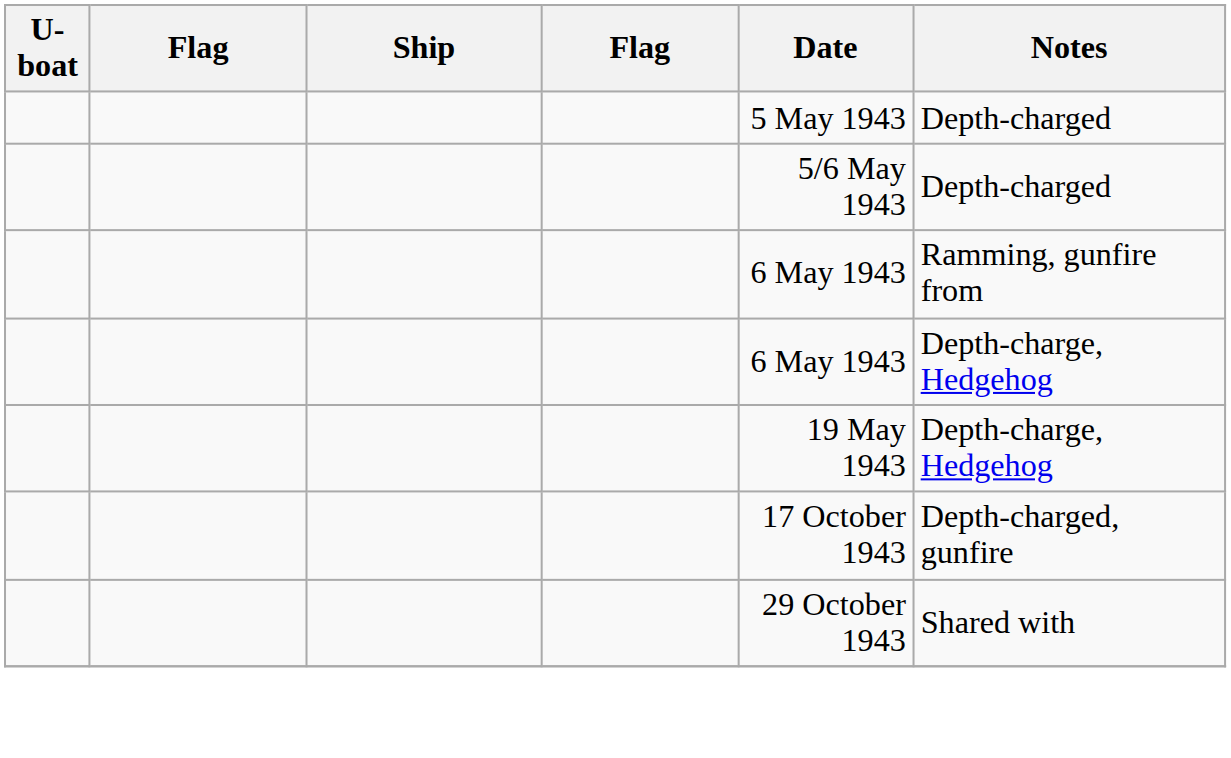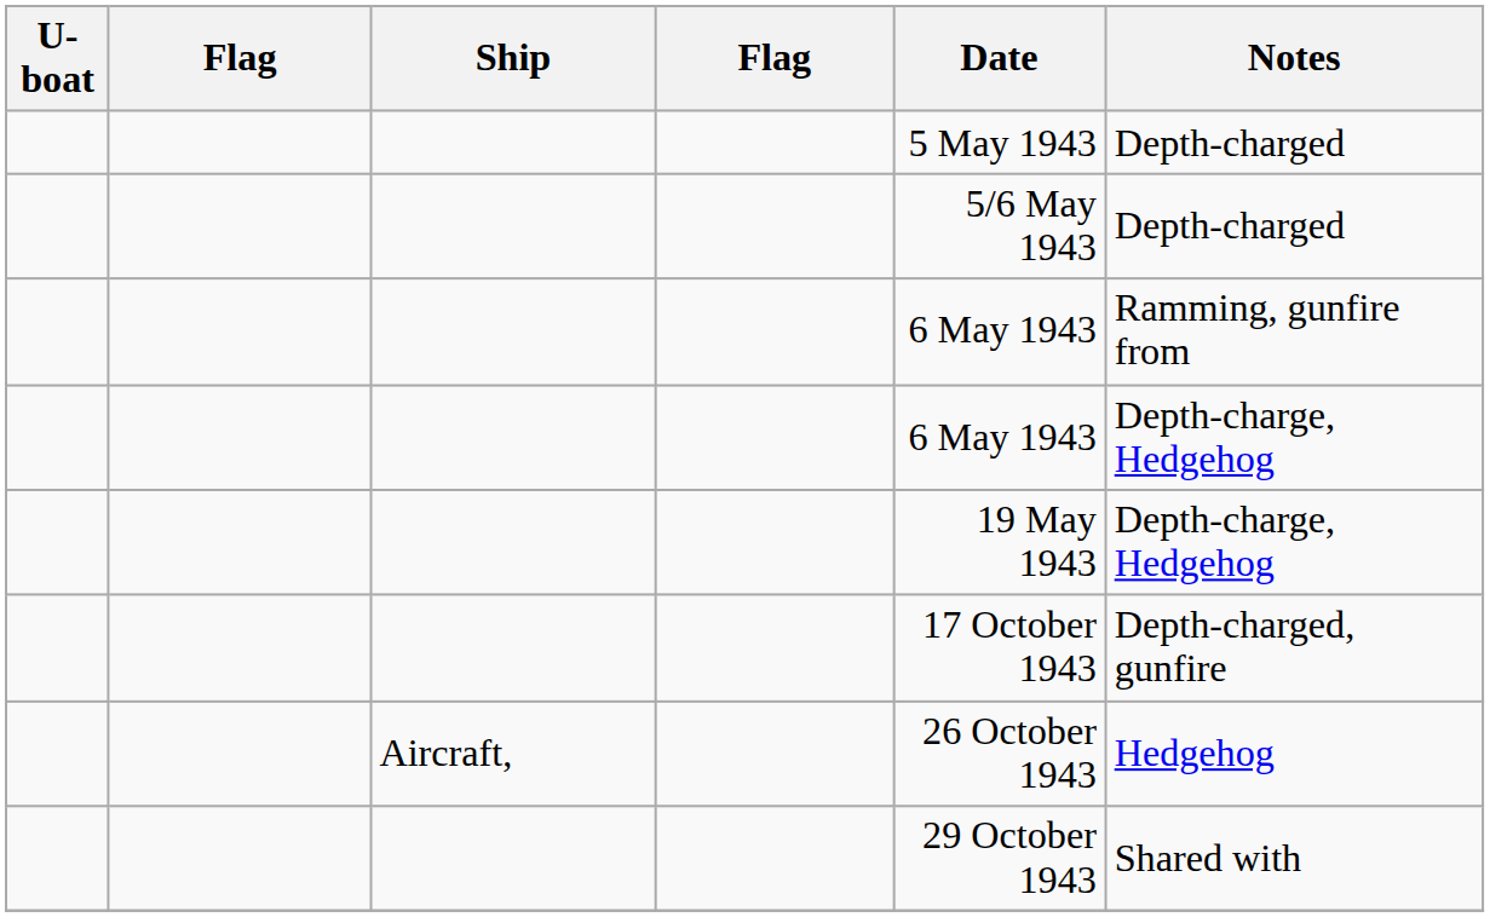 <table class="wikitable sortable">
 <tr>
 <th scope="col" width="35px">U-boat</th>
 <th scope="col" width="100px">Flag</th>
 <th scope="col" width="110px">Ship</th>
 <th scope="col" width="90px">Flag</th>
 <th scope="col" width="80px">Date</th>
 <th>Notes</th>
 </tr>
 <tr>
 <td align="left"></td>
 <td align="left"></td>
 <td align="left"></td>
 <td align="left"></td>
 <td align="right">5 May 1943</td>
 <td align="left">Depth-charged</td>
 </tr>
 <tr>
 <td align="left"></td>
 <td align="left"></td>
 <td align="left"></td>
 <td align="left"></td>
 <td align="right">5/6 May 1943</td>
 <td align="left">Depth-charged</td>
 </tr>
 <tr>
 <td align="left"></td>
 <td align="left"></td>
 <td align="left"></td>
 <td align="left"></td>
 <td align="right">6 May 1943</td>
 <td align="left">Ramming, gunfire from </td>
 </tr>
 <tr>
 <td align="left"></td>
 <td align="left"></td>
 <td align="left"></td>
 <td align="left"></td>
 <td align="right">6 May 1943</td>
 <td align="left">Depth-charge, <a href='#'>Hedgehog</a> </td>
 </tr>
 <tr>
 <td align="left"></td>
 <td align="left"></td>
 <td align="left"></td>
 <td align="left"></td>
 <td align="right">19 May 1943</td>
 <td align="left">Depth-charge, <a href='#'>Hedgehog</a> </td>
 </tr>
 <tr>
 <td align="left"></td>
 <td align="left"></td>
 <td align="left"></td>
 <td align="left"></td>
 <td align="right">17 October 1943</td>
 <td align="left">Depth-charged, gunfire </td>
 </tr>
 <tr>
 <td align="left"></td>
 <td align="left"></td>
+<td align="left">Aircraft, </td>
+<td align="left"></td>
+<td align="right">26 October 1943</td>
+<td align="left"><a href='#'>Hedgehog</a></td>
+</tr>
+<tr>
+<td align="left"></td>
+<td align="left"></td>
 <td align="left"></td>
 <td align="left"></td>
 <td align="right">29 October 1943</td>
 <td align="left">Shared with </td>
 </tr>
 <tr>
 </tr>
 </table>
